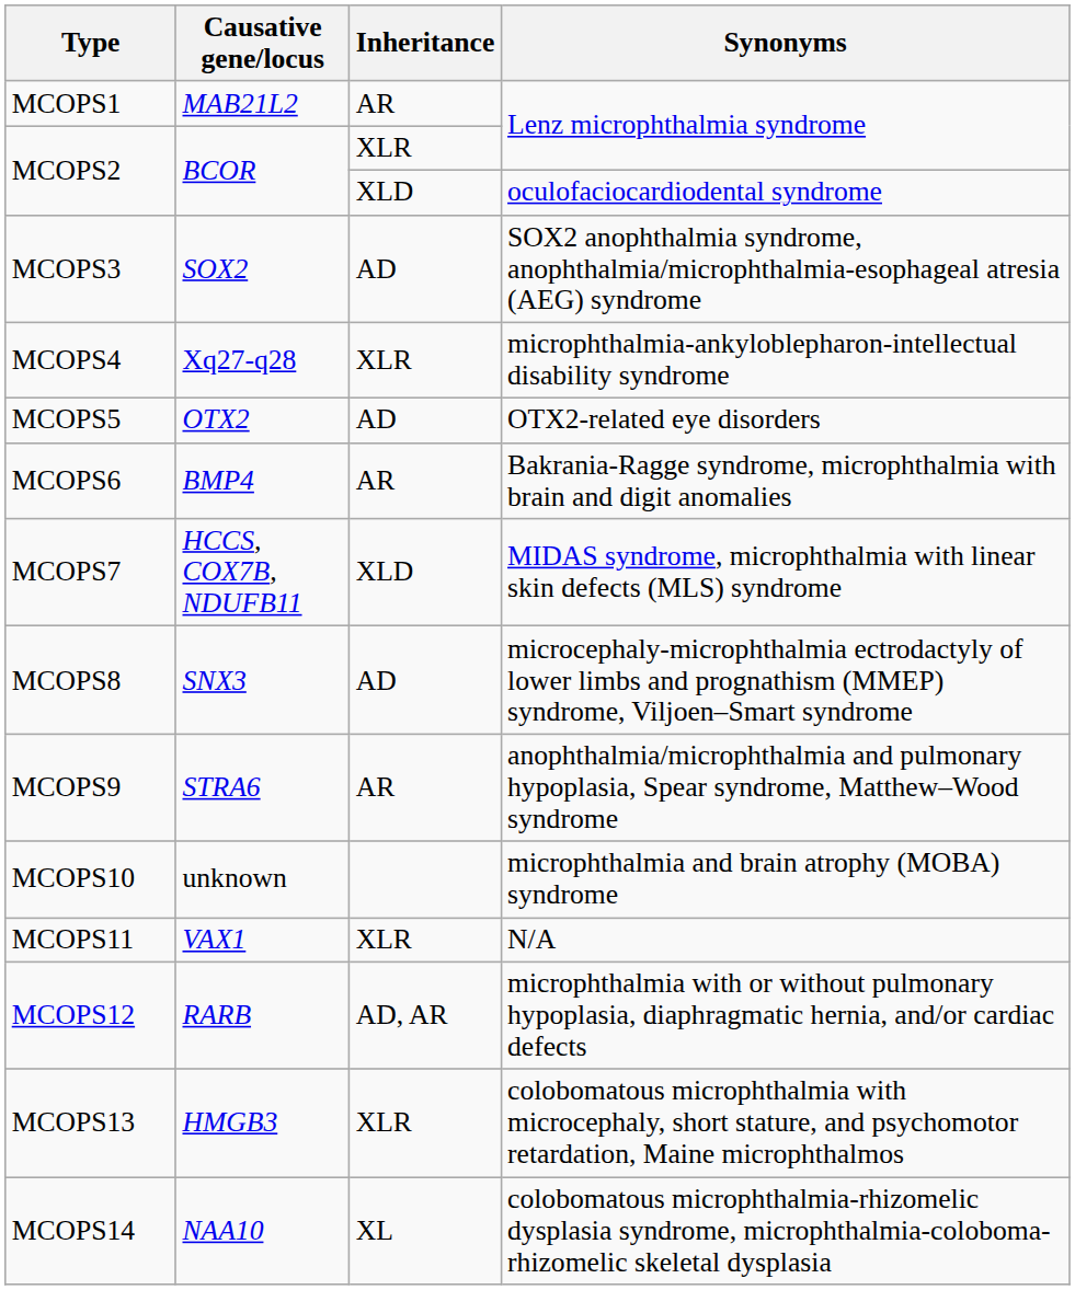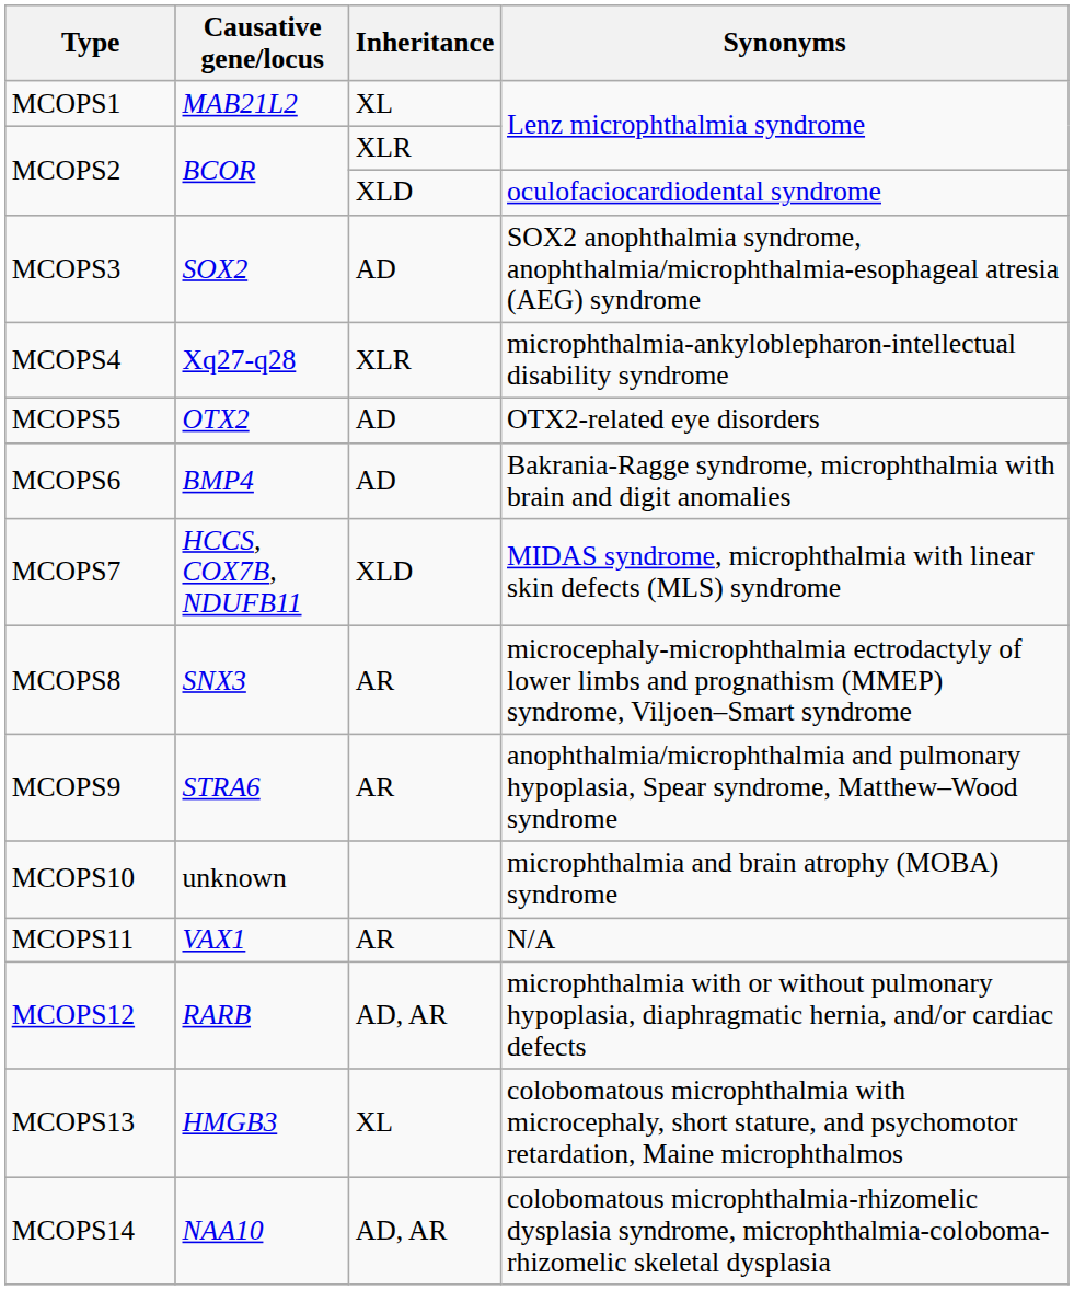 <table class="wikitable sortable mw-collapsible">
 <tr>
 <th scope="col" style="width: 90px;">Type</th>
 <th>Causative gene/locus</th>
 <th>Inheritance </th>
 <th>Synonyms</th>
 </tr>
 <tr>
 <td>MCOPS1</td>
 <td><em><a href='#'>MAB21L2</a></em></td>
-<td>AR</td>
+<td>XL</td>
 <td rowspan="2"><a href='#'>Lenz microphthalmia syndrome</a></td>
 </tr>
 <tr>
 <td rowspan="2">MCOPS2</td>
 <td rowspan="2"><em><a href='#'>BCOR</a></em></td>
 <td>XLR</td>
 </tr>
 <tr>
 <td>XLD</td>
 <td><a href='#'>oculofaciocardiodental syndrome</a></td>
 </tr>
 <tr>
 <td>MCOPS3</td>
 <td><em><a href='#'>SOX2</a></em></td>
 <td>AD</td>
 <td>SOX2 anophthalmia syndrome, anophthalmia/microphthalmia-esophageal atresia (AEG) syndrome</td>
 </tr>
 <tr>
 <td>MCOPS4</td>
 <td><a href='#'>Xq27-q28</a></td>
 <td>XLR</td>
 <td>microphthalmia-ankyloblepharon-intellectual disability syndrome</td>
 </tr>
 <tr>
 <td>MCOPS5</td>
 <td><em><a href='#'>OTX2</a></em></td>
 <td>AD</td>
 <td>OTX2-related eye disorders</td>
 </tr>
 <tr>
 <td>MCOPS6</td>
 <td><em><a href='#'>BMP4</a></em></td>
-<td>AR</td>
+<td>AD</td>
 <td>Bakrania-Ragge syndrome, microphthalmia with brain and digit anomalies</td>
 </tr>
 <tr>
 <td>MCOPS7</td>
 <td><em><a href='#'>HCCS</a>,  <a href='#'>COX7B</a>, <a href='#'>NDUFB11</a></em></td>
 <td>XLD</td>
 <td><a href='#'>MIDAS syndrome</a>, microphthalmia with linear skin defects (MLS) syndrome</td>
 </tr>
 <tr>
 <td>MCOPS8</td>
 <td><em><a href='#'>SNX3</a></em></td>
-<td>AD</td>
+<td>AR</td>
 <td>microcephaly-microphthalmia ectrodactyly of lower limbs and prognathism (MMEP) syndrome, Viljoen–Smart syndrome</td>
 </tr>
 <tr>
 <td>MCOPS9</td>
 <td><em><a href='#'>STRA6</a></em></td>
 <td>AR</td>
 <td>anophthalmia/microphthalmia and pulmonary hypoplasia, Spear syndrome, Matthew–Wood syndrome</td>
 </tr>
 <tr>
 <td>MCOPS10</td>
 <td>unknown</td>
 <td></td>
 <td>microphthalmia and brain atrophy (MOBA) syndrome</td>
 </tr>
 <tr>
 <td>MCOPS11</td>
 <td><em><a href='#'>VAX1</a></em></td>
-<td>XLR</td>
+<td>AR</td>
 <td>N/A</td>
 </tr>
 <tr>
 <td><a href='#'>MCOPS12</a></td>
 <td><em><a href='#'>RARB</a></em></td>
 <td>AD, AR</td>
 <td>microphthalmia with or without pulmonary hypoplasia, diaphragmatic hernia, and/or cardiac defects</td>
 </tr>
 <tr>
 <td>MCOPS13</td>
 <td><em><a href='#'>HMGB3</a></em></td>
-<td>XLR</td>
+<td>XL</td>
 <td>colobomatous microphthalmia with microcephaly, short stature, and psychomotor retardation, Maine microphthalmos</td>
 </tr>
 <tr>
 <td>MCOPS14</td>
 <td><em><a href='#'>NAA10</a></em></td>
-<td>XL</td>
+<td>AD, AR</td>
 <td>colobomatous microphthalmia-rhizomelic dysplasia syndrome, microphthalmia-coloboma-rhizomelic skeletal dysplasia</td>
 </tr>
 </table>
